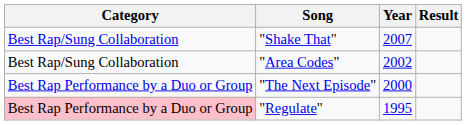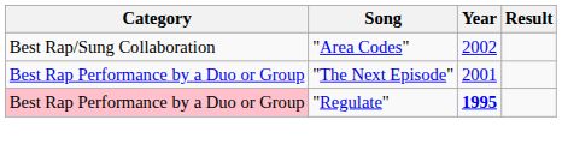 <table class="wikitable" style="text-align:">
 <tr>
 <th>Category</th>
 <th>Song</th>
 <th>Year</th>
 <th>Result</th>
-</tr>
-<tr>
-<td><a href='#'>Best Rap/Sung Collaboration</a> </td>
-<td>"<a href='#'>Shake That</a>"</td>
-<td><a href='#'>2007</a></td>
-<td></td>
 </tr>
 <tr>
 <td>Best Rap/Sung Collaboration </td>
 <td>"<a href='#'>Area Codes</a>"</td>
 <td><a href='#'>2002</a></td>
 <td></td>
 </tr>
 <tr>
 <td><a href='#'>Best Rap Performance by a Duo or Group</a> </td>
 <td>"<a href='#'>The Next Episode</a>"</td>
-<td><a href='#'>2000</a></td>
+<td><a href='#'>2001</a></td>
 <td></td>
 </tr>
 <tr>
 <td style="background: pink;">Best Rap Performance by a Duo or Group </td>
 <td>"<a href='#'>Regulate</a>"</td>
-<td><a href='#'>1995</a></td>
+<td><strong><a href='#'>1995</a></strong></td>
 <td></td>
 </tr>
 </table>
